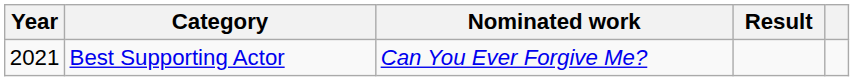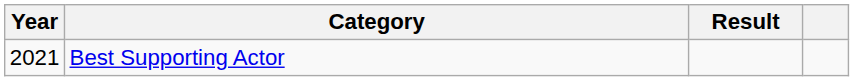 <table class=wikitable>
 <tr>
 <th scope="col" style="width:1em;">Year</th>
 <th scope="col" style="width:33em;">Category</th>
-<th scope="col" style="width:39em;">Nominated work</th>
 <th scope="col" style="width:5em;">Result</th>
 <th scope="col" style="width:2em;"></th>
 </tr>
 <tr>
 <td>2021</td>
 <td><a href='#'>Best Supporting Actor</a></td>
-<td><em><a href='#'>Can You Ever Forgive Me?</a></em></td>
 <td></td>
 <td style="text-align:center;"></td>
 </tr>
 </table>
